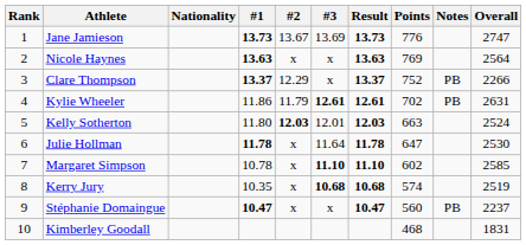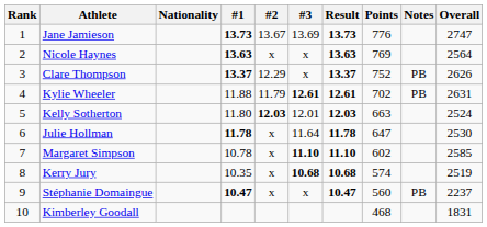 <table class="wikitable sortable" style="text-align:center">
 <tr>
 <th>Rank</th>
 <th>Athlete</th>
 <th>Nationality</th>
 <th>#1</th>
 <th>#2</th>
 <th>#3</th>
 <th>Result</th>
 <th>Points</th>
 <th>Notes</th>
 <th>Overall</th>
 </tr>
 <tr>
 <td>1</td>
 <td align=left><a href='#'>Jane Jamieson</a></td>
 <td align=left></td>
 <td><strong>13.73</strong></td>
 <td>13.67</td>
 <td>13.69</td>
 <td><strong>13.73</strong></td>
 <td>776</td>
 <td></td>
 <td>2747</td>
 </tr>
 <tr>
 <td>2</td>
 <td align=left><a href='#'>Nicole Haynes</a></td>
 <td align=left></td>
 <td><strong>13.63</strong></td>
 <td>x</td>
 <td>x</td>
 <td><strong>13.63</strong></td>
 <td>769</td>
 <td></td>
 <td>2564</td>
 </tr>
 <tr>
 <td>3</td>
 <td align=left><a href='#'>Clare Thompson</a></td>
 <td align=left></td>
 <td><strong>13.37</strong></td>
 <td>12.29</td>
 <td>x</td>
 <td><strong>13.37</strong></td>
 <td>752</td>
 <td>PB</td>
-<td>2266</td>
+<td>2626</td>
 </tr>
 <tr>
 <td>4</td>
 <td align=left><a href='#'>Kylie Wheeler</a></td>
 <td align=left></td>
-<td>11.86</td>
+<td>11.88</td>
 <td>11.79</td>
 <td><strong>12.61</strong></td>
 <td><strong>12.61</strong></td>
 <td>702</td>
 <td>PB</td>
 <td>2631</td>
 </tr>
 <tr>
 <td>5</td>
 <td align=left><a href='#'>Kelly Sotherton</a></td>
 <td align=left></td>
 <td>11.80</td>
 <td><strong>12.03</strong></td>
 <td>12.01</td>
 <td><strong>12.03</strong></td>
 <td>663</td>
 <td></td>
 <td>2524</td>
 </tr>
 <tr>
 <td>6</td>
 <td align=left><a href='#'>Julie Hollman</a></td>
 <td align=left></td>
 <td><strong>11.78</strong></td>
 <td>x</td>
 <td>11.64</td>
 <td><strong>11.78</strong></td>
 <td>647</td>
 <td></td>
 <td>2530</td>
 </tr>
 <tr>
 <td>7</td>
 <td align=left><a href='#'>Margaret Simpson</a></td>
 <td align=left></td>
 <td>10.78</td>
 <td>x</td>
 <td><strong>11.10</strong></td>
 <td><strong>11.10</strong></td>
 <td>602</td>
 <td></td>
 <td>2585</td>
 </tr>
 <tr>
 <td>8</td>
 <td align=left><a href='#'>Kerry Jury</a></td>
 <td align=left></td>
 <td>10.35</td>
 <td>x</td>
 <td><strong>10.68</strong></td>
 <td><strong>10.68</strong></td>
 <td>574</td>
 <td></td>
 <td>2519</td>
 </tr>
 <tr>
 <td>9</td>
 <td align=left><a href='#'>Stéphanie Domaingue</a></td>
 <td align=left></td>
 <td><strong>10.47</strong></td>
 <td>x</td>
 <td>x</td>
 <td><strong>10.47</strong></td>
 <td>560</td>
 <td>PB</td>
 <td>2237</td>
 </tr>
 <tr>
 <td>10</td>
 <td align=left><a href='#'>Kimberley Goodall</a></td>
 <td align=left></td>
 <td></td>
 <td><strong></strong></td>
 <td></td>
 <td><strong></strong></td>
 <td>468</td>
 <td></td>
 <td>1831</td>
 </tr>
 </table>
